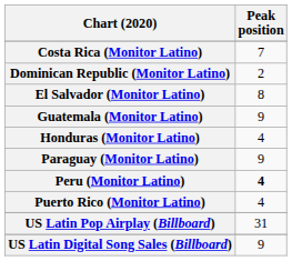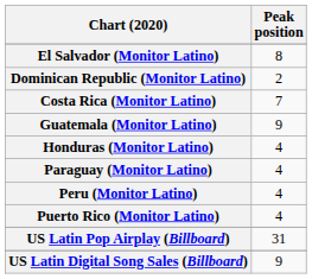 <table class="wikitable sortable plainrowheaders" style="text-align:center">
 <tr>
 <th scope="col">Chart (2020)</th>
 <th scope="col">Peak<br>position</th>
 </tr>
 <tr>
 </tr>
 <tr>
-<th scope="row">Costa Rica (<a href='#'>Monitor Latino</a>)</th>
-<td>7</td>
+<th scope="row">El Salvador (<a href='#'>Monitor Latino</a>)</th>
+<td>8</td>
 </tr>
 <tr>
 <th scope="row">Dominican Republic (<a href='#'>Monitor Latino</a>)</th>
 <td>2</td>
 </tr>
 <tr>
-<th scope="row">El Salvador (<a href='#'>Monitor Latino</a>)</th>
-<td>8</td>
+<th scope="row">Costa Rica (<a href='#'>Monitor Latino</a>)</th>
+<td>7</td>
 </tr>
 <tr>
 <th scope="row">Guatemala (<a href='#'>Monitor Latino</a>)</th>
 <td>9</td>
 </tr>
 <tr>
 <th scope="row">Honduras (<a href='#'>Monitor Latino</a>)</th>
 <td>4</td>
 </tr>
 <tr>
 <th scope="row">Paraguay (<a href='#'>Monitor Latino</a>)</th>
-<td>9</td>
+<td>4</td>
 </tr>
 <tr>
 <th scope="row">Peru (<a href='#'>Monitor Latino</a>)</th>
-<td><strong>4</strong></td>
+<td>4</td>
 </tr>
 <tr>
 <th scope="row">Puerto Rico (<a href='#'>Monitor Latino</a>)</th>
 <td>4</td>
 </tr>
 <tr>
 </tr>
 <tr>
 </tr>
 <tr>
 <th scope="row">US <a href='#'>Latin Pop Airplay</a> (<em><a href='#'>Billboard</a></em>)</th>
 <td>31</td>
 </tr>
 <tr>
 </tr>
 <tr>
 </tr>
 <tr>
 <th scope="row">US <a href='#'>Latin Digital Song Sales</a> (<em><a href='#'>Billboard</a></em>)</th>
 <td>9</td>
 </tr>
 </table>
